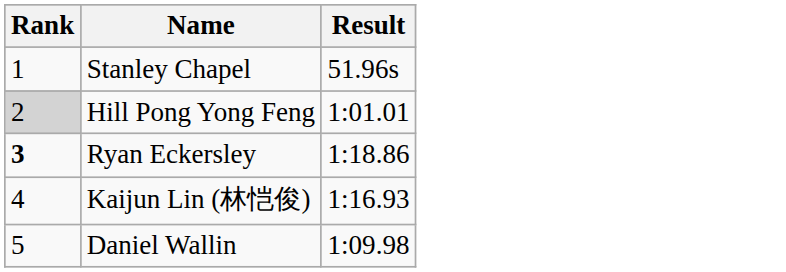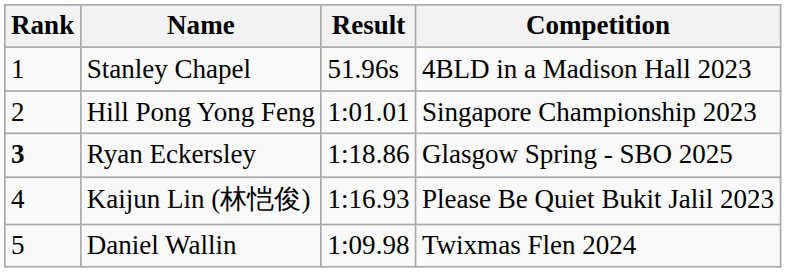 <table class="wikitable">
 <tr>
 <th>Rank</th>
 <th>Name</th>
 <th>Result</th>
+<th>Competition</th>
 </tr>
 <tr>
 <td>1</td>
 <td> Stanley Chapel</td>
 <td>51.96s</td>
+<td> 4BLD in a Madison Hall 2023</td>
 </tr>
 <tr>
-<td style="background: lightgrey;">2</td>
+<td>2</td>
 <td> Hill Pong Yong Feng</td>
 <td>1:01.01</td>
+<td> Singapore Championship 2023</td>
 </tr>
 <tr>
 <td><strong>3</strong></td>
 <td> Ryan Eckersley</td>
 <td>1:18.86</td>
+<td>  Glasgow Spring - SBO 2025</td>
 </tr>
 <tr>
 <td>4</td>
 <td> Kaijun Lin (林恺俊)</td>
 <td>1:16.93</td>
+<td> Please Be Quiet Bukit Jalil 2023</td>
 </tr>
 <tr>
 <td>5</td>
 <td> Daniel Wallin</td>
 <td>1:09.98</td>
+<td> Twixmas Flen 2024</td>
 </tr>
 </table>
